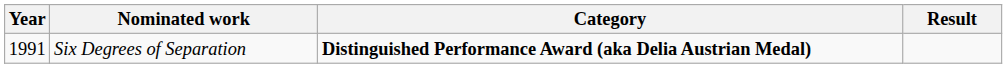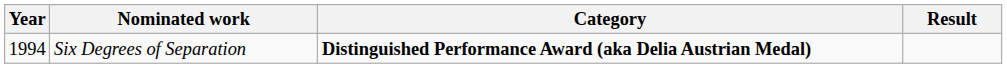 <table class=wikitable>
 <tr>
 <th width=4%>Year</th>
 <th width=27%>Nominated work</th>
 <th width=59%>Category</th>
 <th width=10%>Result</th>
 </tr>
 <tr>
-<td>1991</td>
+<td>1994</td>
 <td><em>Six Degrees of Separation</em></td>
 <td><strong>Distinguished Performance Award (aka Delia Austrian Medal)</strong></td>
 <td></td>
 </tr>
 </table>
